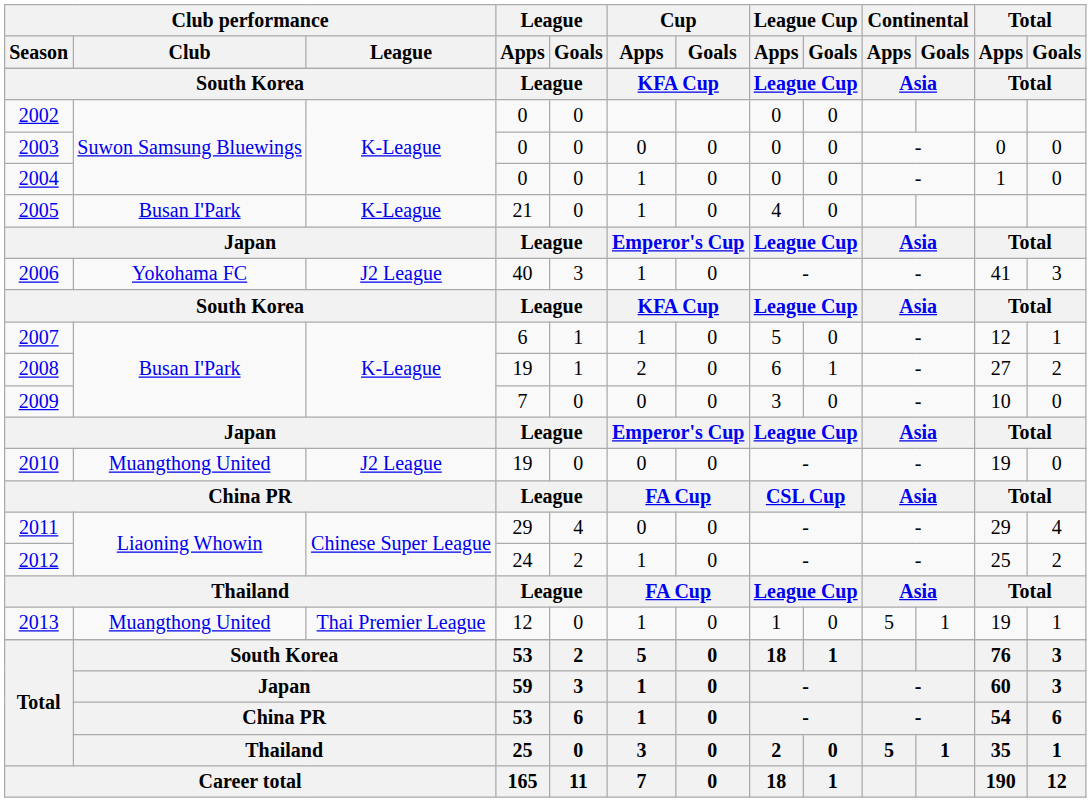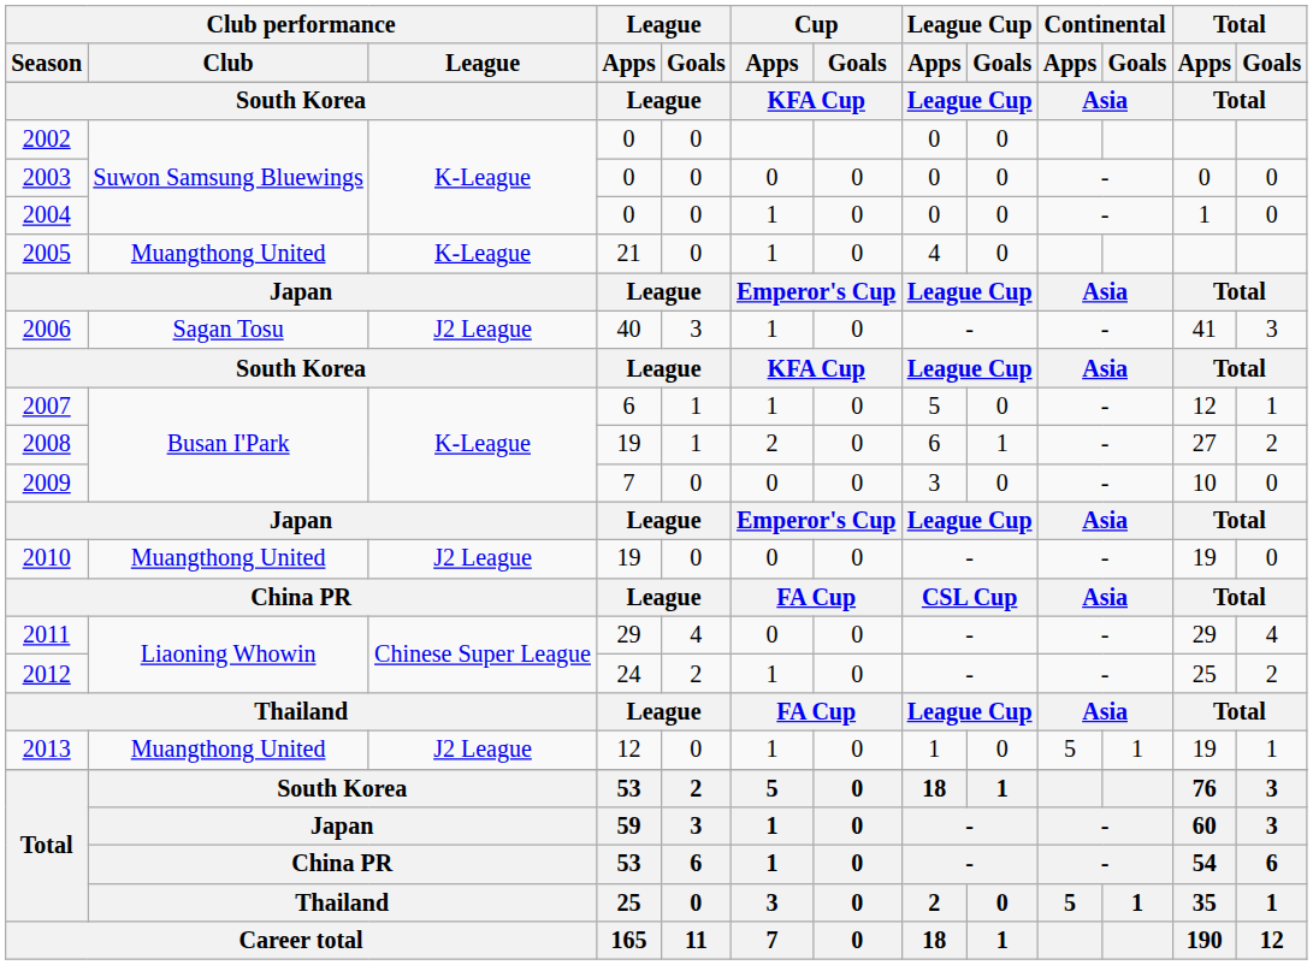 <table class="wikitable" style="text-align:center">
 <tr>
 <th colspan=3>Club performance</th>
 <th colspan=2>League</th>
 <th colspan=2>Cup</th>
 <th colspan=2>League Cup</th>
 <th colspan=2>Continental</th>
 <th colspan=2>Total</th>
 </tr>
 <tr>
 <th>Season</th>
 <th>Club</th>
 <th>League</th>
 <th>Apps</th>
 <th>Goals</th>
 <th>Apps</th>
 <th>Goals</th>
 <th>Apps</th>
 <th>Goals</th>
 <th>Apps</th>
 <th>Goals</th>
 <th>Apps</th>
 <th>Goals</th>
 </tr>
 <tr>
 </tr>
 <tr>
 <th colspan=3>South Korea</th>
 <th colspan=2>League</th>
 <th colspan=2><a href='#'>KFA Cup</a></th>
 <th colspan=2><a href='#'>League Cup</a></th>
 <th colspan=2><a href='#'>Asia</a></th>
 <th colspan=2>Total</th>
 </tr>
 <tr>
 <td><a href='#'>2002</a></td>
 <td rowspan="3"><a href='#'>Suwon Samsung Bluewings</a></td>
 <td rowspan="3"><a href='#'>K-League</a></td>
 <td>0</td>
 <td>0</td>
 <td></td>
 <td></td>
 <td>0</td>
 <td>0</td>
 <td></td>
 <td></td>
 <td></td>
 <td></td>
 </tr>
 <tr>
 <td><a href='#'>2003</a></td>
 <td>0</td>
 <td>0</td>
 <td>0</td>
 <td>0</td>
 <td>0</td>
 <td>0</td>
 <td colspan="2">-</td>
 <td>0</td>
 <td>0</td>
 </tr>
 <tr>
 <td><a href='#'>2004</a></td>
 <td>0</td>
 <td>0</td>
 <td>1</td>
 <td>0</td>
 <td>0</td>
 <td>0</td>
 <td colspan="2">-</td>
 <td>1</td>
 <td>0</td>
 </tr>
 <tr>
 <td><a href='#'>2005</a></td>
-<td><a href='#'>Busan I'Park</a></td>
+<td><a href='#'>Muangthong United</a></td>
 <td><a href='#'>K-League</a></td>
 <td>21</td>
 <td>0</td>
 <td>1</td>
 <td>0</td>
 <td>4</td>
 <td>0</td>
 <td></td>
 <td></td>
 <td></td>
 <td></td>
 </tr>
 <tr>
 <th colspan=3>Japan</th>
 <th colspan=2>League</th>
 <th colspan=2><a href='#'>Emperor's Cup</a></th>
 <th colspan=2><a href='#'>League Cup</a></th>
 <th colspan=2><a href='#'>Asia</a></th>
 <th colspan=2>Total</th>
 </tr>
 <tr>
 <td><a href='#'>2006</a></td>
-<td><a href='#'>Yokohama FC</a></td>
+<td><a href='#'>Sagan Tosu</a></td>
 <td><a href='#'>J2 League</a></td>
 <td>40</td>
 <td>3</td>
 <td>1</td>
 <td>0</td>
 <td colspan="2">-</td>
 <td colspan="2">-</td>
 <td>41</td>
 <td>3</td>
 </tr>
 <tr>
 <th colspan=3>South Korea</th>
 <th colspan=2>League</th>
 <th colspan=2><a href='#'>KFA Cup</a></th>
 <th colspan=2><a href='#'>League Cup</a></th>
 <th colspan=2><a href='#'>Asia</a></th>
 <th colspan=2>Total</th>
 </tr>
 <tr>
 <td><a href='#'>2007</a></td>
 <td rowspan="3"><a href='#'>Busan I'Park</a></td>
 <td rowspan="3"><a href='#'>K-League</a></td>
 <td>6</td>
 <td>1</td>
 <td>1</td>
 <td>0</td>
 <td>5</td>
 <td>0</td>
 <td colspan="2">-</td>
 <td>12</td>
 <td>1</td>
 </tr>
 <tr>
 <td><a href='#'>2008</a></td>
 <td>19</td>
 <td>1</td>
 <td>2</td>
 <td>0</td>
 <td>6</td>
 <td>1</td>
 <td colspan="2">-</td>
 <td>27</td>
 <td>2</td>
 </tr>
 <tr>
 <td><a href='#'>2009</a></td>
 <td>7</td>
 <td>0</td>
 <td>0</td>
 <td>0</td>
 <td>3</td>
 <td>0</td>
 <td colspan="2">-</td>
 <td>10</td>
 <td>0</td>
 </tr>
 <tr>
 <th colspan=3>Japan</th>
 <th colspan=2>League</th>
 <th colspan=2><a href='#'>Emperor's Cup</a></th>
 <th colspan=2><a href='#'>League Cup</a></th>
 <th colspan=2><a href='#'>Asia</a></th>
 <th colspan=2>Total</th>
 </tr>
 <tr>
 <td><a href='#'>2010</a></td>
 <td><a href='#'>Muangthong United</a></td>
 <td><a href='#'>J2 League</a></td>
 <td>19</td>
 <td>0</td>
 <td>0</td>
 <td>0</td>
 <td colspan="2">-</td>
 <td colspan="2">-</td>
 <td>19</td>
 <td>0</td>
 </tr>
 <tr>
 <th colspan=3>China PR</th>
 <th colspan=2>League</th>
 <th colspan=2><a href='#'>FA Cup</a></th>
 <th colspan=2><a href='#'>CSL Cup</a></th>
 <th colspan=2><a href='#'>Asia</a></th>
 <th colspan=2>Total</th>
 </tr>
 <tr>
 <td><a href='#'>2011</a></td>
 <td rowspan="2"><a href='#'>Liaoning Whowin</a></td>
 <td rowspan="2"><a href='#'>Chinese Super League</a></td>
 <td>29</td>
 <td>4</td>
 <td>0</td>
 <td>0</td>
 <td colspan="2">-</td>
 <td colspan="2">-</td>
 <td>29</td>
 <td>4</td>
 </tr>
 <tr>
 <td><a href='#'>2012</a></td>
 <td>24</td>
 <td>2</td>
 <td>1</td>
 <td>0</td>
 <td colspan="2">-</td>
 <td colspan="2">-</td>
 <td>25</td>
 <td>2</td>
 </tr>
 <tr>
 <th colspan=3>Thailand</th>
 <th colspan=2>League</th>
 <th colspan=2><a href='#'>FA Cup</a></th>
 <th colspan=2><a href='#'>League Cup</a></th>
 <th colspan=2><a href='#'>Asia</a></th>
 <th colspan=2>Total</th>
 </tr>
 <tr>
 <td><a href='#'>2013</a></td>
 <td><a href='#'>Muangthong United</a></td>
-<td><a href='#'>Thai Premier League</a></td>
+<td><a href='#'>J2 League</a></td>
 <td>12</td>
 <td>0</td>
 <td>1</td>
 <td>0</td>
 <td>1</td>
 <td>0</td>
 <td>5</td>
 <td>1</td>
 <td>19</td>
 <td>1</td>
 </tr>
 <tr>
 </tr>
 <tr>
 <th rowspan=4>Total</th>
 <th colspan=2>South Korea</th>
 <th>53</th>
 <th>2</th>
 <th>5</th>
 <th>0</th>
 <th>18</th>
 <th>1</th>
 <th></th>
 <th></th>
 <th>76</th>
 <th>3</th>
 </tr>
 <tr>
 <th colspan=2>Japan</th>
 <th>59</th>
 <th>3</th>
 <th>1</th>
 <th>0</th>
 <th colspan="2">-</th>
 <th colspan="2">-</th>
 <th>60</th>
 <th>3</th>
 </tr>
 <tr>
 <th colspan=2>China PR</th>
 <th>53</th>
 <th>6</th>
 <th>1</th>
 <th>0</th>
 <th colspan="2">-</th>
 <th colspan="2">-</th>
 <th>54</th>
 <th>6</th>
 </tr>
 <tr>
 <th colspan=2>Thailand</th>
 <th>25</th>
 <th>0</th>
 <th>3</th>
 <th>0</th>
 <th>2</th>
 <th>0</th>
 <th>5</th>
 <th>1</th>
 <th>35</th>
 <th>1</th>
 </tr>
 <tr>
 <th colspan=3>Career total</th>
 <th>165</th>
 <th>11</th>
 <th>7</th>
 <th>0</th>
 <th>18</th>
 <th>1</th>
 <th></th>
 <th></th>
 <th>190</th>
 <th>12</th>
 </tr>
 </table>
